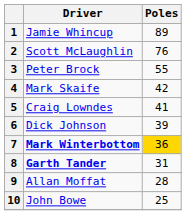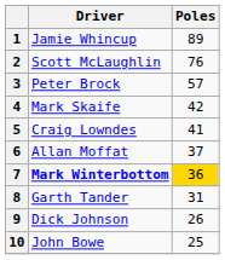 <table class="wikitable" style="font-size: 90%">
 <tr>
 <th></th>
 <th>Driver</th>
 <th>Poles</th>
 </tr>
 <tr>
 <th>1</th>
 <td> <a href='#'>Jamie Whincup</a></td>
 <td align="center">89</td>
 </tr>
 <tr>
 <th>2</th>
 <td> <a href='#'>Scott McLaughlin</a></td>
 <td align="center">76</td>
 </tr>
 <tr>
 <th>3</th>
 <td> <a href='#'>Peter Brock</a></td>
-<td align="center">55</td>
+<td align="center">57</td>
 </tr>
 <tr>
 <th>4</th>
 <td> <a href='#'>Mark Skaife</a></td>
 <td align="center">42</td>
 </tr>
 <tr>
 <th>5</th>
 <td> <a href='#'>Craig Lowndes</a></td>
 <td align="center">41</td>
 </tr>
 <tr>
 <th>6</th>
-<td> <a href='#'>Dick Johnson</a></td>
-<td align="center">39</td>
+<td> <a href='#'>Allan Moffat</a></td>
+<td align="center">37</td>
 </tr>
 <tr>
 <th>7</th>
 <td> <strong><a href='#'>Mark Winterbottom</a></strong></td>
 <td align="center" style="background: gold;">36</td>
 </tr>
 <tr>
 <th>8</th>
-<td><strong> <a href='#'>Garth Tander</a></strong></td>
+<td> <a href='#'>Garth Tander</a></td>
 <td align="center">31</td>
 </tr>
 <tr>
 <th>9</th>
-<td> <a href='#'>Allan Moffat</a></td>
-<td align="center">28</td>
+<td> <a href='#'>Dick Johnson</a></td>
+<td align="center">26</td>
 </tr>
 <tr>
 <th>10</th>
 <td> <a href='#'>John Bowe</a></td>
 <td align="center">25</td>
 </tr>
 <tr>
 </tr>
 </table>
